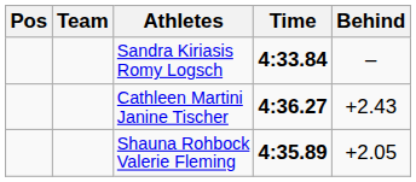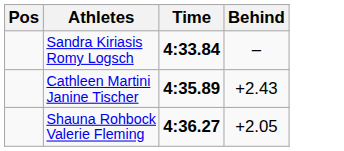 <table class="wikitable" style="text-align:center">
 <tr>
 <th>Pos</th>
-<th>Team</th>
 <th>Athletes</th>
 <th>Time</th>
 <th>Behind</th>
 </tr>
 <tr>
 <td></td>
-<td style="text-align:left"></td>
 <td style="text-align:left; font-size:85%"><a href='#'>Sandra Kiriasis</a><br><a href='#'>Romy Logsch</a></td>
 <td><strong>4:33.84</strong></td>
 <td>–</td>
 </tr>
 <tr>
 <td></td>
-<td style="text-align:left"></td>
 <td style="text-align:left; font-size:85%"><a href='#'>Cathleen Martini</a><br><a href='#'>Janine Tischer</a></td>
-<td><strong>4:36.27</strong></td>
+<td><strong>4:35.89</strong></td>
 <td>+2.43</td>
 </tr>
 <tr>
 <td></td>
-<td style="text-align:left"></td>
 <td style="text-align:left; font-size:85%"><a href='#'>Shauna Rohbock</a><br><a href='#'>Valerie Fleming</a></td>
-<td><strong>4:35.89</strong></td>
+<td><strong>4:36.27</strong></td>
 <td>+2.05</td>
 </tr>
 </table>
